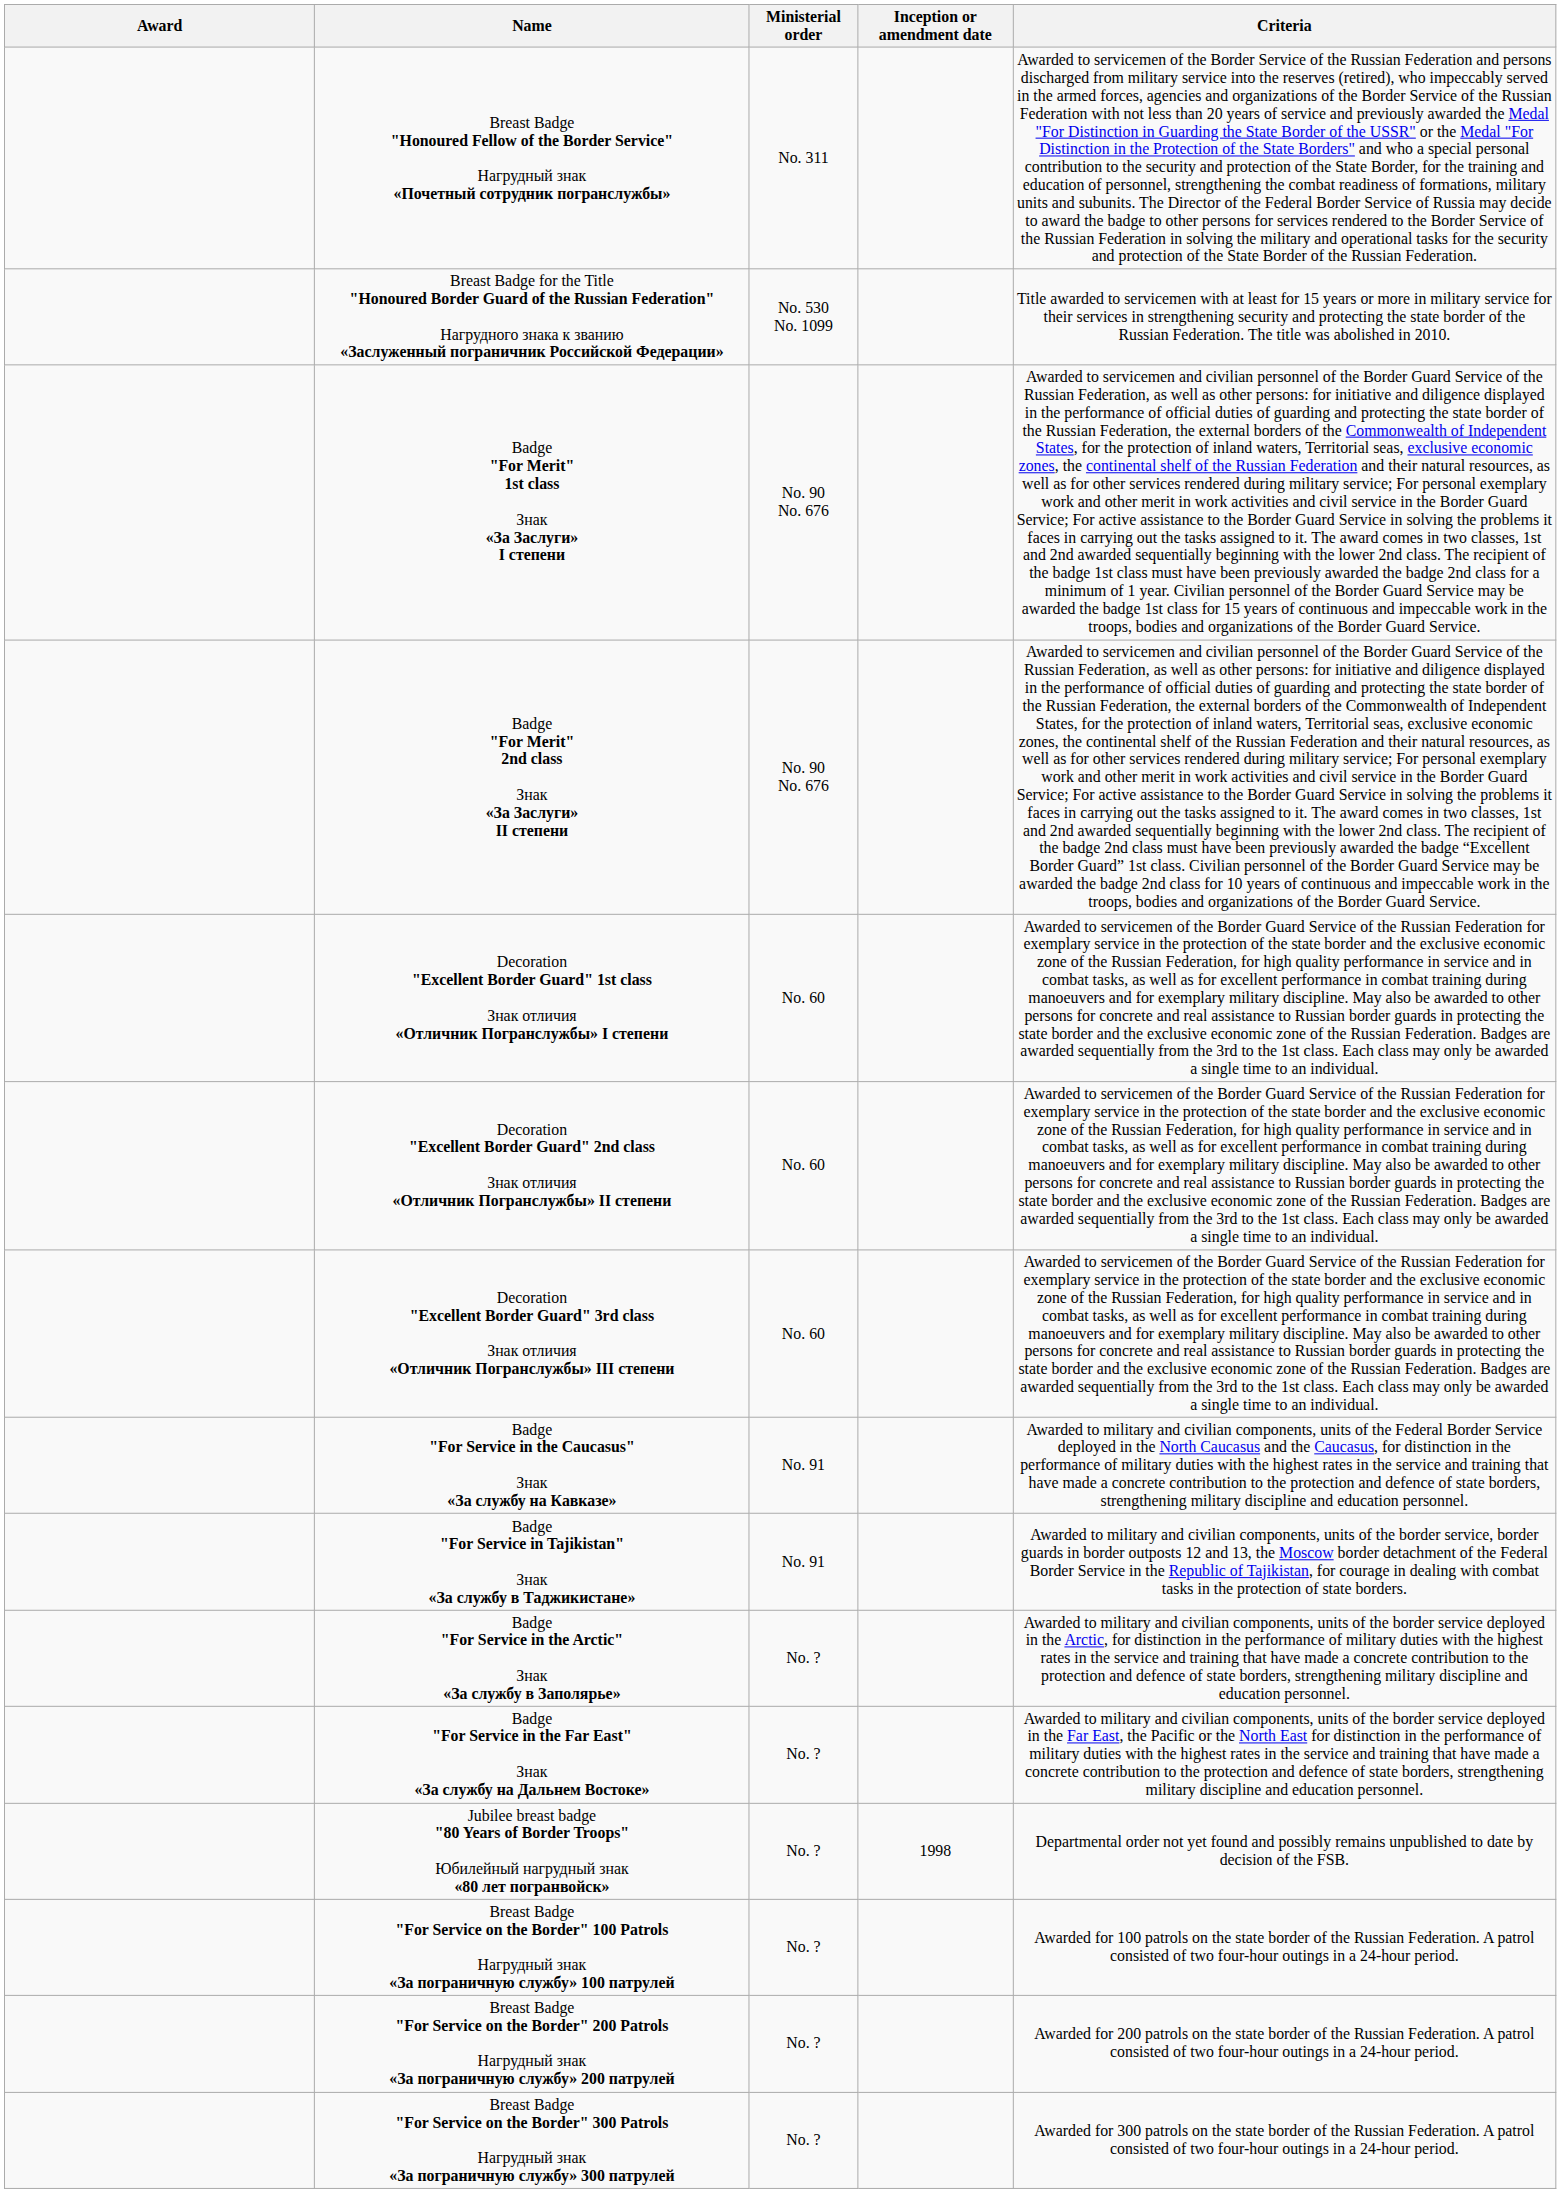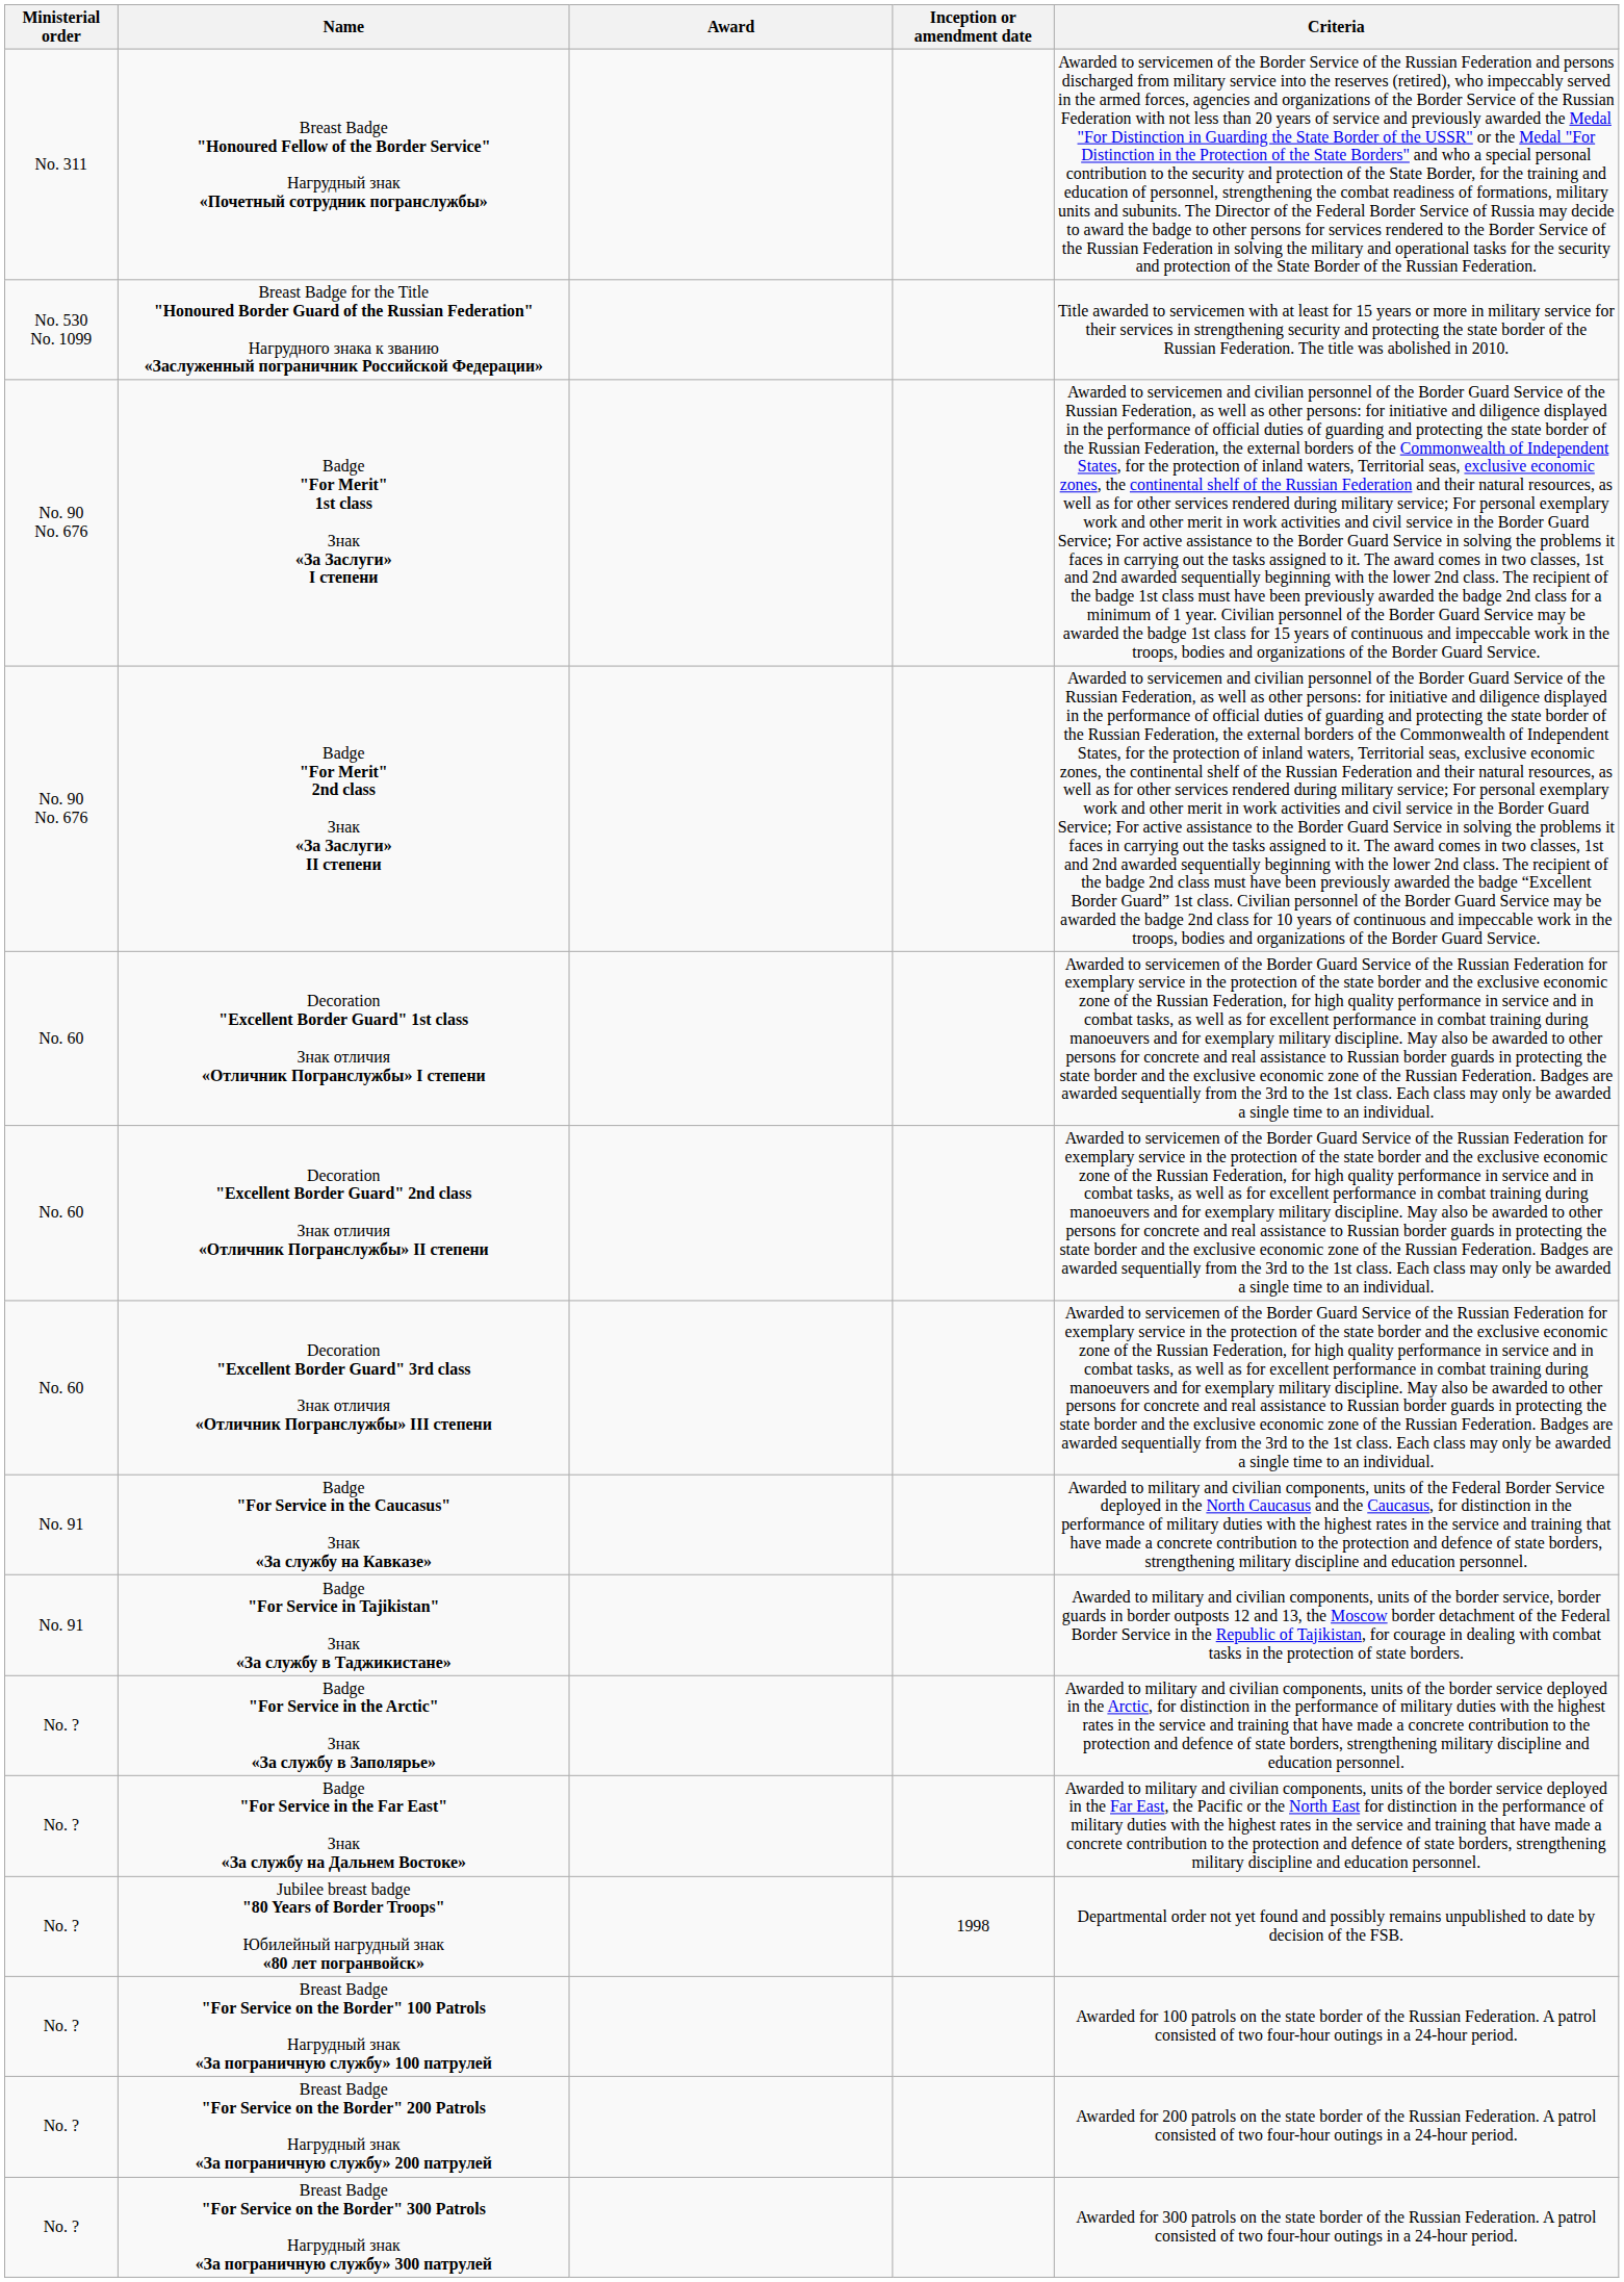 <table class="wikitable sortable" style="text-align:center">
 <tr>
+<th>Ministerial order</th>
+<th style="width:28%">Name </th>
 <th style="width:20%">Award</th>
-<th style="width:28%">Name </th>
-<th>Ministerial order</th>
 <th style="width:10%">Inception or amendment date</th>
 <th style="width:35%">Criteria</th>
 </tr>
 <tr>
+<td>No. 311</td>
+<td>Breast Badge<br><strong>"Honoured Fellow of the Border Service"</strong><br><br>Нагрудный знак<br><strong>«Почетный сотрудник погранслужбы»</strong></td>
 <td></td>
-<td>Breast Badge<br><strong>"Honoured Fellow of the Border Service"</strong><br><br>Нагрудный знак<br><strong>«Почетный сотрудник погранслужбы»</strong></td>
-<td>No. 311</td>
 <td></td>
 <td>Awarded to servicemen of the Border Service of the Russian Federation and persons discharged from military service into the reserves (retired), who impeccably served in the armed forces, agencies and organizations of the Border Service of the Russian Federation with not less than 20 years of service and previously awarded the <a href='#'>Medal "For Distinction in Guarding the State Border of the USSR"</a> or the <a href='#'>Medal "For Distinction in the Protection of the State Borders"</a> and who a special personal contribution to the security and protection of the State Border, for the training and education of personnel, strengthening the combat readiness of formations, military units and subunits.  The Director of the Federal Border Service of Russia may decide to award the badge to other persons for services rendered to the Border Service of the Russian Federation in solving the military and operational tasks for the security and protection of the State Border of the Russian Federation.</td>
 </tr>
 <tr>
+<td>No. 530<br>No. 1099</td>
+<td>Breast Badge for the Title<br><strong>"Honoured Border Guard of the Russian Federation"</strong><br><br>Нагрудного знака к званию<br><strong>«Заслуженный пограничник Российской Федерации»</strong></td>
 <td></td>
-<td>Breast Badge for the Title<br><strong>"Honoured Border Guard of the Russian Federation"</strong><br><br>Нагрудного знака к званию<br><strong>«Заслуженный пограничник Российской Федерации»</strong></td>
-<td>No. 530<br>No. 1099</td>
 <td><br></td>
 <td>Title awarded to servicemen with at least for 15 years or more in military service for their services in strengthening security and protecting the state border of the Russian Federation.  The title was abolished in 2010.</td>
 </tr>
 <tr>
+<td>No. 90<br>No. 676</td>
+<td>Badge<br><strong>"For Merit"<br>1st class</strong><br><br>Знак<br><strong>«За Заслуги»<br>I степени</strong></td>
 <td></td>
-<td>Badge<br><strong>"For Merit"<br>1st class</strong><br><br>Знак<br><strong>«За Заслуги»<br>I степени</strong></td>
-<td>No. 90<br>No. 676</td>
 <td><br></td>
 <td>Awarded to servicemen and civilian personnel of the Border Guard Service of the Russian Federation, as well as other persons: for initiative and diligence displayed in the performance of official duties of guarding and protecting the state border of the Russian Federation, the external borders of the <a href='#'>Commonwealth of Independent States</a>, for the protection of inland waters, Territorial seas, <a href='#'>exclusive economic zones</a>, the <a href='#'>continental shelf of the Russian Federation</a> and their natural resources, as well as for other services rendered during military service; For personal exemplary work and other merit in work activities and civil service in the Border Guard Service; For active assistance to the Border Guard Service in solving the problems it faces in carrying out the tasks assigned to it.  The award comes in two classes, 1st and 2nd awarded sequentially beginning with the lower 2nd class.  The recipient of the badge 1st class must have been previously awarded the badge 2nd class for a minimum of 1 year.  Civilian personnel of the Border Guard Service may be awarded the badge 1st class for 15 years of continuous and impeccable work in the troops, bodies and organizations of the Border Guard Service.</td>
 </tr>
 <tr>
+<td>No. 90<br>No. 676</td>
+<td>Badge<br><strong>"For Merit"<br>2nd class</strong><br><br>Знак<br><strong>«За Заслуги»<br>II степени</strong></td>
 <td></td>
-<td>Badge<br><strong>"For Merit"<br>2nd class</strong><br><br>Знак<br><strong>«За Заслуги»<br>II степени</strong></td>
-<td>No. 90<br>No. 676</td>
 <td><br></td>
 <td>Awarded to servicemen and civilian personnel of the Border Guard Service of the Russian Federation, as well as other persons: for initiative and diligence displayed in the performance of official duties of guarding and protecting the state border of the Russian Federation, the external borders of the Commonwealth of Independent States, for the protection of inland waters, Territorial seas, exclusive economic zones, the continental shelf of the Russian Federation and their natural resources, as well as for other services rendered during military service; For personal exemplary work and other merit in work activities and civil service in the Border Guard Service; For active assistance to the Border Guard Service in solving the problems it faces in carrying out the tasks assigned to it.  The award comes in two classes, 1st and 2nd awarded sequentially beginning with the lower 2nd class.  The recipient of the badge 2nd class must have been previously awarded the badge “Excellent Border Guard” 1st class.  Civilian personnel of the Border Guard Service may be awarded the badge 2nd class for 10 years of continuous and impeccable work in the troops, bodies and organizations of the Border Guard Service.</td>
 </tr>
 <tr>
+<td>No. 60</td>
+<td>Decoration<br><strong>"Excellent Border Guard" 1st class</strong><br><br>Знак отличия<br><strong>«Отличник Погранслужбы» I степени</strong></td>
 <td></td>
-<td>Decoration<br><strong>"Excellent Border Guard" 1st class</strong><br><br>Знак отличия<br><strong>«Отличник Погранслужбы» I степени</strong></td>
-<td>No. 60</td>
 <td></td>
 <td>Awarded to servicemen of the Border Guard Service of the Russian Federation for exemplary service in the protection of the state border and the exclusive economic zone of the Russian Federation, for high quality performance in service and in combat tasks, as well as for excellent performance in combat training during manoeuvers and for exemplary military discipline.  May also be awarded to other persons for concrete and real assistance to Russian border guards in protecting the state border and the exclusive economic zone of the Russian Federation.  Badges are awarded sequentially from the 3rd to the 1st class.  Each class may only be awarded a single time to an individual.</td>
 </tr>
 <tr>
+<td>No. 60</td>
+<td>Decoration<br><strong>"Excellent Border Guard" 2nd class</strong><br><br>Знак отличия<br><strong>«Отличник Погранслужбы» II степени</strong></td>
 <td></td>
-<td>Decoration<br><strong>"Excellent Border Guard" 2nd class</strong><br><br>Знак отличия<br><strong>«Отличник Погранслужбы» II степени</strong></td>
-<td>No. 60</td>
 <td></td>
 <td>Awarded to servicemen of the Border Guard Service of the Russian Federation for exemplary service in the protection of the state border and the exclusive economic zone of the Russian Federation, for high quality performance in service and in combat tasks, as well as for excellent performance in combat training during manoeuvers and for exemplary military discipline.  May also be awarded to other persons for concrete and real assistance to Russian border guards in protecting the state border and the exclusive economic zone of the Russian Federation.  Badges are awarded sequentially from the 3rd to the 1st class.  Each class may only be awarded a single time to an individual.</td>
 </tr>
 <tr>
+<td>No. 60</td>
+<td>Decoration<br><strong>"Excellent Border Guard" 3rd class</strong><br><br>Знак отличия<br><strong>«Отличник Погранслужбы» III степени</strong></td>
 <td></td>
-<td>Decoration<br><strong>"Excellent Border Guard" 3rd class</strong><br><br>Знак отличия<br><strong>«Отличник Погранслужбы» III степени</strong></td>
-<td>No. 60</td>
 <td></td>
 <td>Awarded to servicemen of the Border Guard Service of the Russian Federation for exemplary service in the protection of the state border and the exclusive economic zone of the Russian Federation, for high quality performance in service and in combat tasks, as well as for excellent performance in combat training during manoeuvers and for exemplary military discipline.  May also be awarded to other persons for concrete and real assistance to Russian border guards in protecting the state border and the exclusive economic zone of the Russian Federation.  Badges are awarded sequentially from the 3rd to the 1st class.  Each class may only be awarded a single time to an individual.</td>
 </tr>
 <tr>
+<td>No. 91</td>
+<td>Badge<br><strong>"For Service in the Caucasus"</strong><br><br>Знак<br><strong>«За службу на Кавказе»</strong></td>
 <td></td>
-<td>Badge<br><strong>"For Service in the Caucasus"</strong><br><br>Знак<br><strong>«За службу на Кавказе»</strong></td>
-<td>No. 91</td>
 <td></td>
 <td>Awarded to military and civilian components, units of the Federal Border Service deployed in the <a href='#'>North Caucasus</a> and the <a href='#'>Caucasus</a>, for distinction in the performance of military duties with the highest rates in the service and training that have made a concrete contribution to the protection and defence of state borders, strengthening military discipline and education personnel.</td>
 </tr>
 <tr>
+<td>No. 91</td>
+<td>Badge<br><strong>"For Service in Tajikistan"</strong><br><br>Знак<br><strong>«За службу в Таджикистане»</strong></td>
 <td></td>
-<td>Badge<br><strong>"For Service in Tajikistan"</strong><br><br>Знак<br><strong>«За службу в Таджикистане»</strong></td>
-<td>No. 91</td>
 <td></td>
 <td>Awarded to military and civilian components, units of the border service, border guards in border outposts 12 and 13, the <a href='#'>Moscow</a> border detachment of the Federal Border Service in the <a href='#'>Republic of Tajikistan</a>, for courage in dealing with combat tasks in the protection of state borders.</td>
 </tr>
 <tr>
+<td>No. ?</td>
+<td>Badge<br><strong>"For Service in the Arctic"</strong><br><br>Знак<br><strong>«За службу в Заполярье»</strong></td>
 <td></td>
-<td>Badge<br><strong>"For Service in the Arctic"</strong><br><br>Знак<br><strong>«За службу в Заполярье»</strong></td>
-<td>No. ?</td>
 <td></td>
 <td>Awarded to military and civilian components, units of the border service deployed in the <a href='#'>Arctic</a>, for distinction in the performance of military duties with the highest rates in the service and training that have made a concrete contribution to the protection and defence of state borders, strengthening military discipline and education personnel.</td>
 </tr>
 <tr>
+<td>No. ?</td>
+<td>Badge<br><strong>"For Service in the Far East"</strong><br><br>Знак<br><strong>«За службу на Дальнем Востоке»</strong></td>
 <td></td>
-<td>Badge<br><strong>"For Service in the Far East"</strong><br><br>Знак<br><strong>«За службу на Дальнем Востоке»</strong></td>
-<td>No. ?</td>
 <td></td>
 <td>Awarded to military and civilian components, units of the border service deployed in the <a href='#'>Far East</a>, the Pacific or the <a href='#'>North East</a> for distinction in the performance of military duties with the highest rates in the service and training that have made a concrete contribution to the protection and defence of state borders, strengthening military discipline and education personnel.</td>
 </tr>
 <tr>
+<td>No. ?</td>
+<td>Jubilee breast badge<br><strong>"80 Years of Border Troops"</strong><br><br>Юбилейный нагрудный знак <br><strong>«80 лет погранвойск»</strong></td>
 <td></td>
-<td>Jubilee breast badge<br><strong>"80 Years of Border Troops"</strong><br><br>Юбилейный нагрудный знак <br><strong>«80 лет погранвойск»</strong></td>
-<td>No. ?</td>
 <td>1998</td>
 <td>Departmental order not yet found and possibly remains unpublished to date by decision of the FSB.</td>
 </tr>
 <tr>
+<td>No. ?</td>
+<td>Breast Badge<br><strong>"For Service on the Border" 100 Patrols</strong><br><br>Нагрудный знак<br><strong>«За пограничную службу» 100 патрулей</strong></td>
 <td></td>
-<td>Breast Badge<br><strong>"For Service on the Border" 100 Patrols</strong><br><br>Нагрудный знак<br><strong>«За пограничную службу» 100 патрулей</strong></td>
-<td>No. ?</td>
 <td></td>
 <td>Awarded for 100 patrols on the state border of the Russian Federation.  A patrol consisted of two four-hour outings in a 24-hour period.</td>
 </tr>
 <tr>
+<td>No. ?</td>
+<td>Breast Badge<br><strong>"For Service on the Border" 200 Patrols</strong><br><br>Нагрудный знак<br><strong>«За пограничную службу» 200 патрулей</strong></td>
 <td></td>
-<td>Breast Badge<br><strong>"For Service on the Border" 200 Patrols</strong><br><br>Нагрудный знак<br><strong>«За пограничную службу» 200 патрулей</strong></td>
-<td>No. ?</td>
 <td></td>
 <td>Awarded for 200 patrols on the state border of the Russian Federation.  A patrol consisted of two four-hour outings in a 24-hour period.</td>
 </tr>
 <tr>
+<td>No. ?</td>
+<td>Breast Badge<br><strong>"For Service on the Border" 300 Patrols</strong><br><br>Нагрудный знак<br><strong>«За пограничную службу» 300 патрулей</strong></td>
 <td></td>
-<td>Breast Badge<br><strong>"For Service on the Border" 300 Patrols</strong><br><br>Нагрудный знак<br><strong>«За пограничную службу» 300 патрулей</strong></td>
-<td>No. ?</td>
 <td></td>
 <td>Awarded for 300 patrols on the state border of the Russian Federation.  A patrol consisted of two four-hour outings in a 24-hour period.</td>
 </tr>
 </table>
